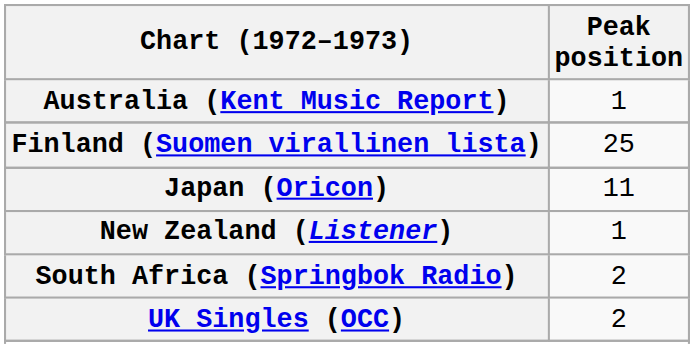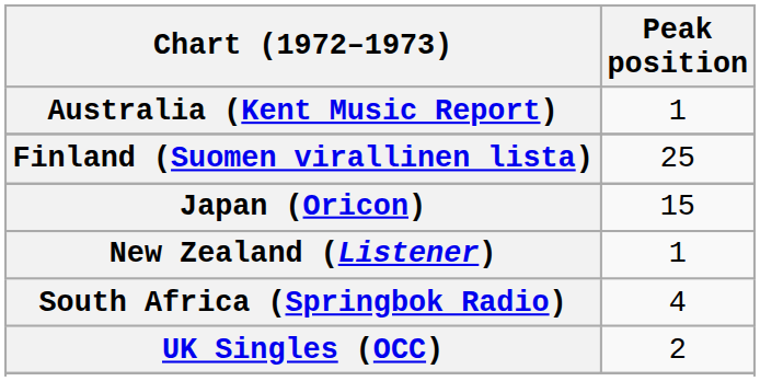 <table class="wikitable sortable plainrowheaders" style="text-align:center;">
 <tr>
 <th>Chart (1972–1973)</th>
 <th>Peak<br>position</th>
 </tr>
 <tr>
 <th scope="row">Australia (<a href='#'>Kent Music Report</a>)</th>
 <td>1</td>
 </tr>
 <tr>
 </tr>
 <tr>
 </tr>
 <tr>
 </tr>
 <tr>
 </tr>
 <tr>
 <th scope="row">Finland (<a href='#'>Suomen virallinen lista</a>)</th>
 <td>25</td>
 </tr>
 <tr>
 </tr>
 <tr>
 </tr>
 <tr>
 </tr>
 <tr>
 <th scope="row">Japan (<a href='#'>Oricon</a>)</th>
-<td>11</td>
+<td>15</td>
 </tr>
 <tr>
 <th scope="row">New Zealand (<em><a href='#'>Listener</a></em>)</th>
 <td>1</td>
 </tr>
 <tr>
 <th scope="row">South Africa (<a href='#'>Springbok Radio</a>)</th>
-<td>2</td>
+<td>4</td>
 </tr>
 <tr>
 <th scope="row"><a href='#'>UK Singles</a> (<a href='#'>OCC</a>)</th>
 <td>2</td>
 </tr>
 <tr>
 </tr>
 <tr>
 </tr>
 <tr>
 </tr>
 </table>
